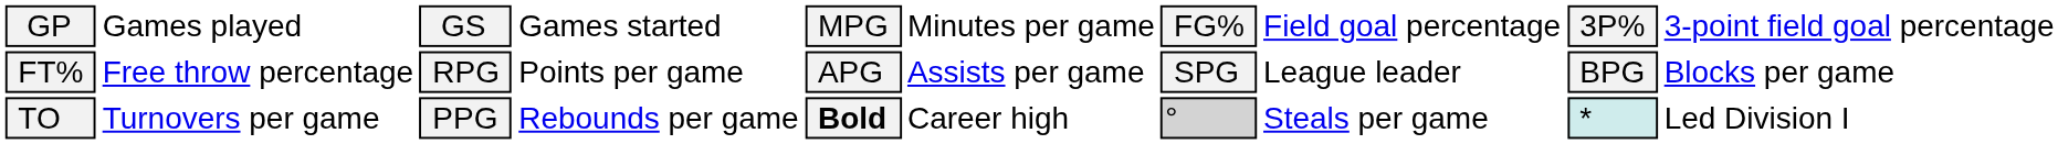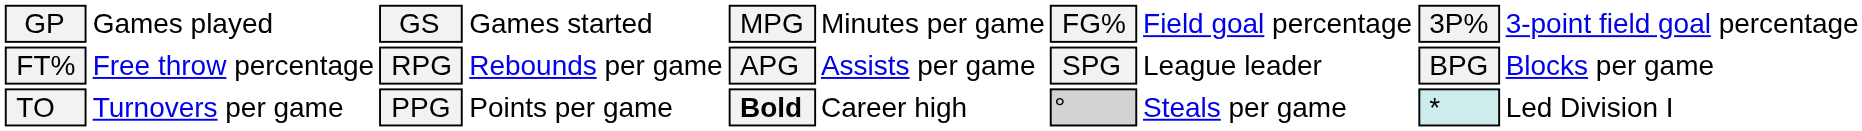 <table class="toccolours" style="font-size: 92%; white-space: nowrap;">
 <tr>
 <td style="background-color: #F2F2F2; border: 1px solid black;">  GP</td>
 <td>Games played</td>
 <td style="background-color: #F2F2F2; border: 1px solid black">  GS </td>
 <td>Games started</td>
 <td style="background-color: #F2F2F2; border: 1px solid black"> MPG </td>
 <td>Minutes per game</td>
 <td style="background-color: #F2F2F2; border: 1px solid black;"> FG% </td>
 <td><a href='#'>Field goal</a> percentage</td>
 <td style="background-color: #F2F2F2; border: 1px solid black"> 3P% </td>
 <td><a href='#'>3-point field goal</a> percentage</td>
 </tr>
 <tr>
 <td style="background-color: #F2F2F2; border: 1px solid black"> FT% </td>
 <td><a href='#'>Free throw</a> percentage</td>
 <td style="background-color: #F2F2F2; border: 1px solid black;"> RPG </td>
-<td>Points per game</td>
+<td><a href='#'>Rebounds</a> per game</td>
 <td style="background-color: #F2F2F2; border: 1px solid black"> APG </td>
 <td><a href='#'>Assists</a> per game</td>
 <td style="background-color: #F2F2F2; border: 1px solid black"> SPG </td>
 <td>League leader</td>
 <td style="background-color: #F2F2F2; border: 1px solid black;"> BPG </td>
 <td><a href='#'>Blocks</a> per game</td>
 </tr>
 <tr>
 <td style="background-color: #F2F2F2; border: 1px solid black"> TO </td>
 <td><a href='#'>Turnovers</a> per game</td>
 <td style="background-color: #F2F2F2; border: 1px solid black"> PPG </td>
-<td><a href='#'>Rebounds</a> per game</td>
+<td>Points per game</td>
 <td style="background-color: #F2F2F2; border: 1px solid black"> <strong>Bold</strong> </td>
 <td>Career high</td>
 <td style="background-color: #D3D3D3; border: 1px solid black">°</td>
 <td><a href='#'>Steals</a> per game</td>
 <td style="background-color: #cfecec; border: 1px solid black;"> * </td>
 <td>Led Division I</td>
 </tr>
 </table>
